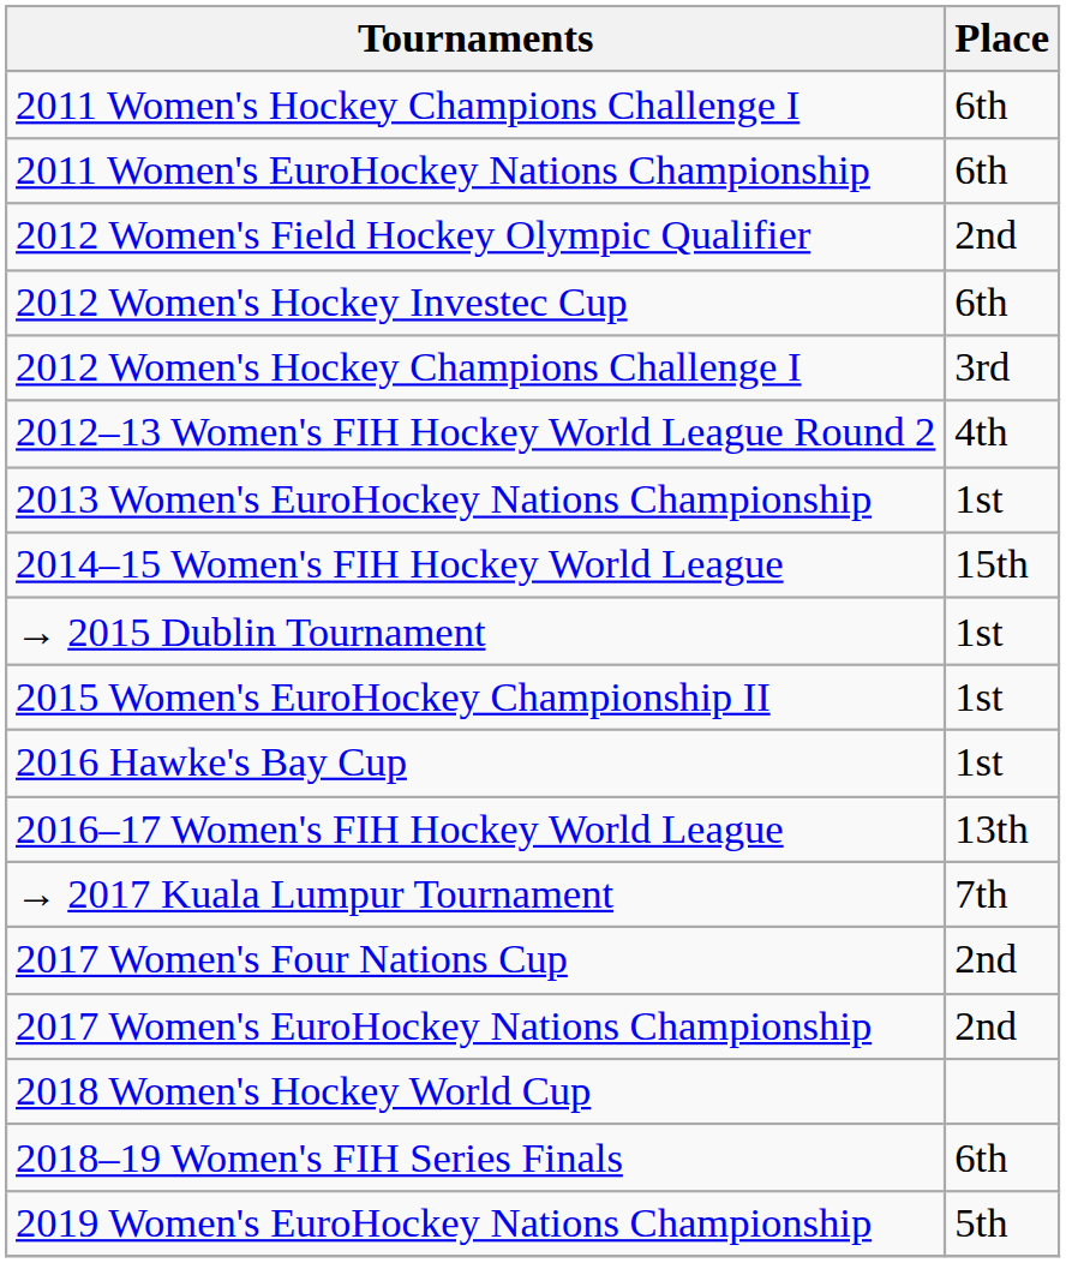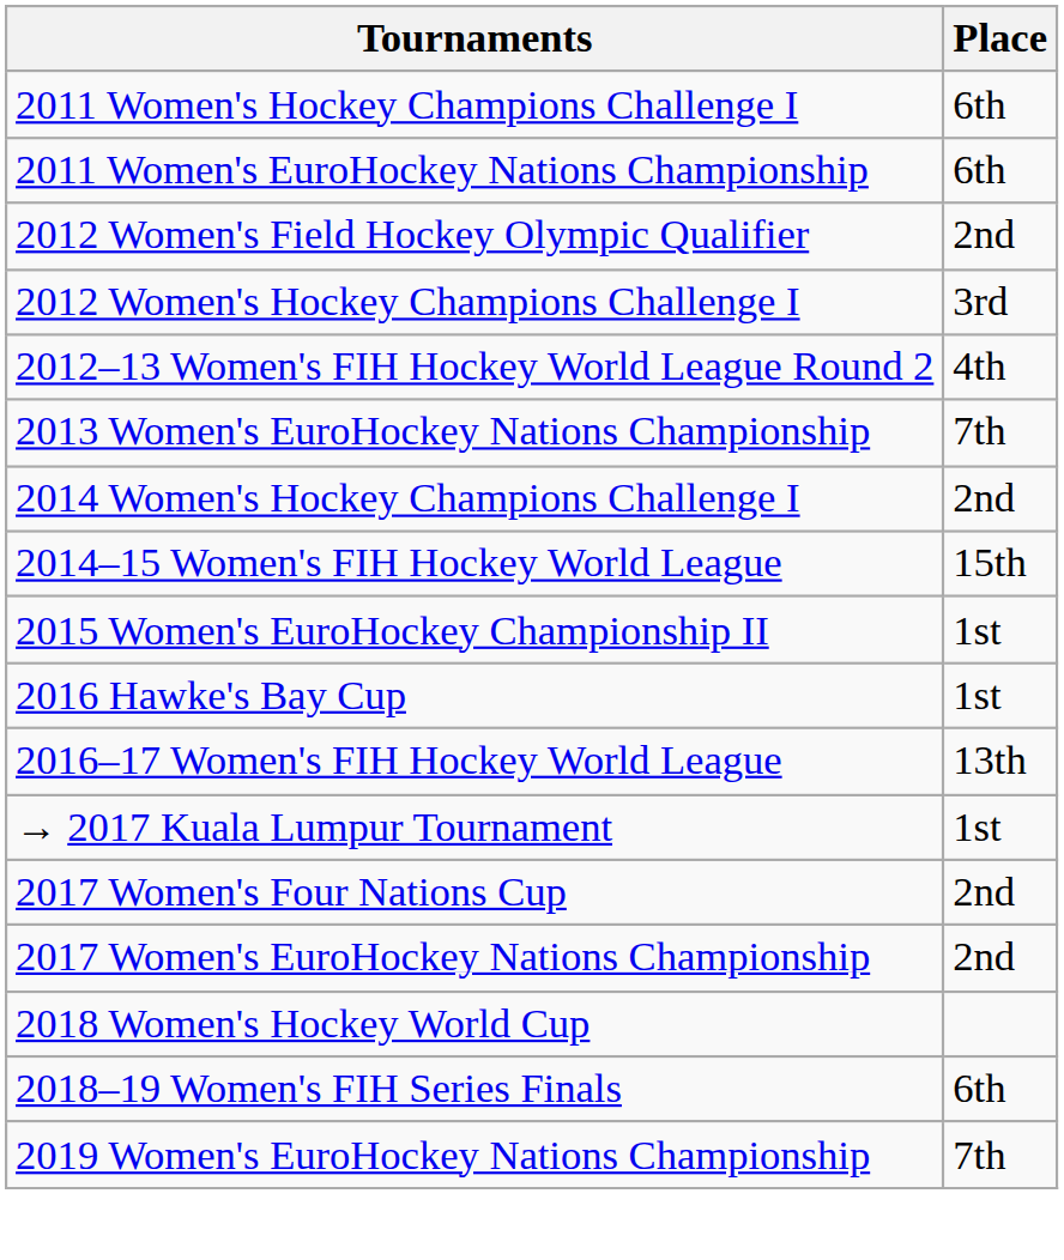 <table class="wikitable collapsible">
 <tr>
 <th>Tournaments</th>
 <th>Place</th>
 </tr>
 <tr>
 <td><a href='#'>2011 Women's Hockey Champions Challenge I</a></td>
 <td>6th</td>
 </tr>
 <tr>
 <td><a href='#'>2011 Women's EuroHockey Nations Championship</a></td>
 <td>6th</td>
 </tr>
 <tr>
 <td><a href='#'>2012 Women's Field Hockey Olympic Qualifier</a></td>
 <td>2nd</td>
 </tr>
 <tr>
-<td><a href='#'>2012 Women's Hockey Investec Cup</a></td>
-<td>6th</td>
-</tr>
-<tr>
 <td><a href='#'>2012 Women's Hockey Champions Challenge I</a></td>
 <td>3rd</td>
 </tr>
 <tr>
 <td><a href='#'>2012–13 Women's FIH Hockey World League Round 2</a></td>
 <td>4th</td>
 </tr>
 <tr>
 <td><a href='#'>2013 Women's EuroHockey Nations Championship</a></td>
-<td>1st</td>
+<td>7th</td>
+</tr>
+<tr>
+<td><a href='#'>2014 Women's Hockey Champions Challenge I</a></td>
+<td>2nd</td>
 </tr>
 <tr>
 <td><a href='#'>2014–15 Women's FIH Hockey World League</a></td>
 <td>15th</td>
-</tr>
-<tr>
-<td>→ <a href='#'>2015 Dublin Tournament</a></td>
-<td>1st</td>
 </tr>
 <tr>
 <td><a href='#'>2015 Women's EuroHockey Championship II</a></td>
 <td>1st</td>
 </tr>
 <tr>
 <td><a href='#'>2016 Hawke's Bay Cup</a></td>
 <td>1st</td>
 </tr>
 <tr>
 <td><a href='#'>2016–17 Women's FIH Hockey World League</a></td>
 <td>13th</td>
 </tr>
 <tr>
 <td>→ <a href='#'>2017 Kuala Lumpur Tournament</a></td>
-<td>7th</td>
+<td>1st</td>
 </tr>
 <tr>
 <td><a href='#'>2017 Women's Four Nations Cup</a></td>
 <td>2nd</td>
 </tr>
 <tr>
 <td><a href='#'>2017 Women's EuroHockey Nations Championship</a></td>
 <td>2nd</td>
 </tr>
 <tr>
 <td><a href='#'>2018 Women's Hockey World Cup</a></td>
 <td></td>
 </tr>
 <tr>
 <td><a href='#'>2018–19 Women's FIH Series Finals</a></td>
 <td>6th</td>
 </tr>
 <tr>
 <td><a href='#'>2019 Women's EuroHockey Nations Championship</a></td>
-<td>5th</td>
+<td>7th</td>
 </tr>
 <tr>
 </tr>
 </table>
